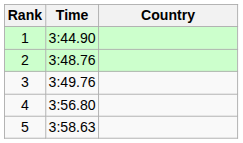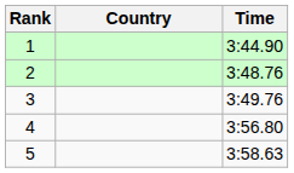 <table class="wikitable" style="text-align:center">
 <tr>
 <th>Rank</th>
+<th width=150>Country</th>
 <th width=5em>Time</th>
-<th width=150>Country</th>
 </tr>
 <tr bgcolor="#ccffcc">
 <td>1</td>
+<td align=left></td>
 <td>3:44.90</td>
-<td align=left></td>
 </tr>
 <tr bgcolor="#ccffcc">
 <td>2</td>
+<td align=left></td>
 <td>3:48.76</td>
-<td align=left></td>
 </tr>
 <tr>
 <td>3</td>
+<td align=left></td>
 <td>3:49.76</td>
-<td align=left></td>
 </tr>
 <tr>
 <td>4</td>
+<td align=left></td>
 <td>3:56.80</td>
-<td align=left></td>
 </tr>
 <tr>
 <td>5</td>
+<td align=left></td>
 <td>3:58.63</td>
-<td align=left></td>
 </tr>
 </table>
